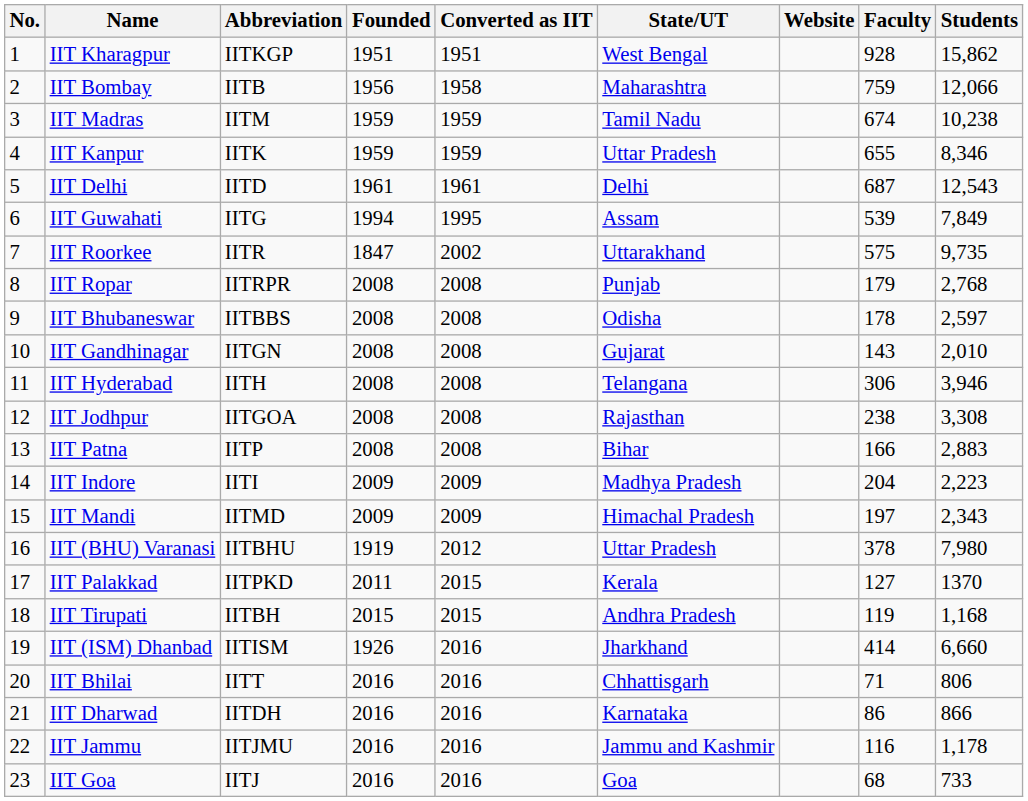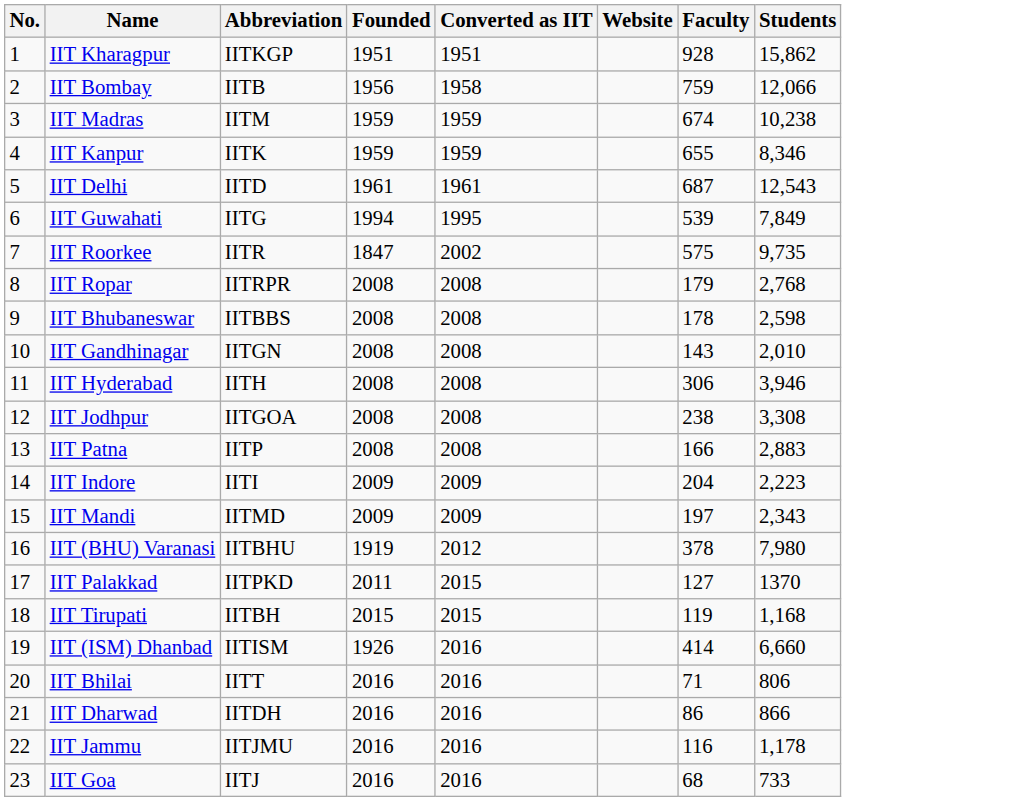 <table class="wikitable sortable">
 <tr>
 <th>No.</th>
 <th>Name</th>
 <th>Abbreviation</th>
 <th>Founded</th>
 <th>Converted as IIT</th>
-<th>State/UT</th>
 <th>Website</th>
 <th>Faculty</th>
 <th>Students</th>
 </tr>
 <tr>
 <td>1</td>
 <td><a href='#'>IIT Kharagpur</a></td>
 <td>IITKGP</td>
 <td>1951</td>
 <td>1951</td>
-<td><a href='#'>West Bengal</a></td>
 <td></td>
 <td>928</td>
 <td>15,862</td>
 </tr>
 <tr>
 <td>2</td>
 <td><a href='#'>IIT Bombay</a></td>
 <td>IITB</td>
 <td>1956</td>
 <td>1958</td>
-<td><a href='#'>Maharashtra</a></td>
 <td></td>
 <td>759</td>
 <td>12,066</td>
 </tr>
 <tr>
 <td>3</td>
 <td><a href='#'>IIT Madras</a></td>
 <td>IITM</td>
 <td>1959</td>
 <td>1959</td>
-<td><a href='#'>Tamil Nadu</a></td>
 <td></td>
 <td>674</td>
 <td>10,238</td>
 </tr>
 <tr>
 <td>4</td>
 <td><a href='#'>IIT Kanpur</a></td>
 <td>IITK</td>
 <td>1959</td>
 <td>1959</td>
-<td><a href='#'>Uttar Pradesh</a></td>
 <td></td>
 <td>655</td>
 <td>8,346</td>
 </tr>
 <tr>
 <td>5</td>
 <td><a href='#'>IIT Delhi</a></td>
 <td>IITD</td>
 <td>1961</td>
 <td>1961</td>
-<td><a href='#'>Delhi</a></td>
 <td></td>
 <td>687</td>
 <td>12,543</td>
 </tr>
 <tr>
 <td>6</td>
 <td><a href='#'>IIT Guwahati</a></td>
 <td>IITG</td>
 <td>1994</td>
 <td>1995</td>
-<td><a href='#'>Assam</a></td>
 <td></td>
 <td>539</td>
 <td>7,849</td>
 </tr>
 <tr>
 <td>7</td>
 <td><a href='#'>IIT Roorkee</a></td>
 <td>IITR</td>
 <td>1847</td>
 <td>2002</td>
-<td><a href='#'>Uttarakhand</a></td>
 <td></td>
 <td>575</td>
 <td>9,735</td>
 </tr>
 <tr>
 <td>8</td>
 <td><a href='#'>IIT Ropar</a></td>
 <td>IITRPR</td>
 <td>2008</td>
 <td>2008</td>
-<td><a href='#'>Punjab</a></td>
 <td></td>
 <td>179</td>
 <td>2,768</td>
 </tr>
 <tr>
 <td>9</td>
 <td><a href='#'>IIT Bhubaneswar</a></td>
 <td>IITBBS</td>
 <td>2008</td>
 <td>2008</td>
-<td><a href='#'>Odisha</a></td>
 <td></td>
 <td>178</td>
-<td>2,597</td>
+<td>2,598</td>
 </tr>
 <tr>
 <td>10</td>
 <td><a href='#'>IIT Gandhinagar</a></td>
 <td>IITGN</td>
 <td>2008</td>
 <td>2008</td>
-<td><a href='#'>Gujarat</a></td>
 <td></td>
 <td>143</td>
 <td>2,010</td>
 </tr>
 <tr>
 <td>11</td>
 <td><a href='#'>IIT Hyderabad</a></td>
 <td>IITH</td>
 <td>2008</td>
 <td>2008</td>
-<td><a href='#'>Telangana</a></td>
 <td></td>
 <td>306</td>
 <td>3,946</td>
 </tr>
 <tr>
 <td>12</td>
 <td><a href='#'>IIT Jodhpur</a></td>
 <td>IITGOA</td>
 <td>2008</td>
 <td>2008</td>
-<td><a href='#'>Rajasthan</a></td>
 <td></td>
 <td>238</td>
 <td>3,308</td>
 </tr>
 <tr>
 <td>13</td>
 <td><a href='#'>IIT Patna</a></td>
 <td>IITP</td>
 <td>2008</td>
 <td>2008</td>
-<td><a href='#'>Bihar</a></td>
 <td></td>
 <td>166</td>
 <td>2,883</td>
 </tr>
 <tr>
 <td>14</td>
 <td><a href='#'>IIT Indore</a></td>
 <td>IITI</td>
 <td>2009</td>
 <td>2009</td>
-<td><a href='#'>Madhya Pradesh</a></td>
 <td></td>
 <td>204</td>
 <td>2,223</td>
 </tr>
 <tr>
 <td>15</td>
 <td><a href='#'>IIT Mandi</a></td>
 <td>IITMD</td>
 <td>2009</td>
 <td>2009</td>
-<td><a href='#'>Himachal Pradesh</a></td>
 <td></td>
 <td>197</td>
 <td>2,343</td>
 </tr>
 <tr>
 <td>16</td>
 <td><a href='#'>IIT (BHU) Varanasi</a></td>
 <td>IITBHU</td>
 <td>1919</td>
 <td>2012</td>
-<td><a href='#'>Uttar Pradesh</a></td>
 <td></td>
 <td>378</td>
 <td>7,980</td>
 </tr>
 <tr>
 <td>17</td>
 <td><a href='#'>IIT Palakkad</a></td>
 <td>IITPKD</td>
 <td>2011</td>
 <td>2015</td>
-<td><a href='#'>Kerala</a></td>
 <td></td>
 <td>127</td>
 <td>1370</td>
 </tr>
 <tr>
 <td>18</td>
 <td><a href='#'>IIT Tirupati</a></td>
 <td>IITBH</td>
 <td>2015</td>
 <td>2015</td>
-<td><a href='#'>Andhra Pradesh</a></td>
 <td></td>
 <td>119</td>
 <td>1,168</td>
 </tr>
 <tr>
 <td>19</td>
 <td><a href='#'>IIT (ISM) Dhanbad</a></td>
 <td>IITISM</td>
 <td>1926</td>
 <td>2016</td>
-<td><a href='#'>Jharkhand</a></td>
 <td></td>
 <td>414</td>
 <td>6,660</td>
 </tr>
 <tr>
 <td>20</td>
 <td><a href='#'>IIT Bhilai</a></td>
 <td>IITT</td>
 <td>2016</td>
 <td>2016</td>
-<td><a href='#'>Chhattisgarh</a></td>
 <td></td>
 <td>71</td>
 <td>806</td>
 </tr>
 <tr>
 <td>21</td>
 <td><a href='#'>IIT Dharwad</a></td>
 <td>IITDH</td>
 <td>2016</td>
 <td>2016</td>
-<td><a href='#'>Karnataka</a></td>
 <td></td>
 <td>86</td>
 <td>866</td>
 </tr>
 <tr>
 <td>22</td>
 <td><a href='#'>IIT Jammu</a></td>
 <td>IITJMU</td>
 <td>2016</td>
 <td>2016</td>
-<td><a href='#'>Jammu and Kashmir</a></td>
 <td></td>
 <td>116</td>
 <td>1,178</td>
 </tr>
 <tr>
 <td>23</td>
 <td><a href='#'>IIT Goa</a></td>
 <td>IITJ</td>
 <td>2016</td>
 <td>2016</td>
-<td><a href='#'>Goa</a></td>
 <td></td>
 <td>68</td>
 <td>733</td>
 </tr>
 </table>
